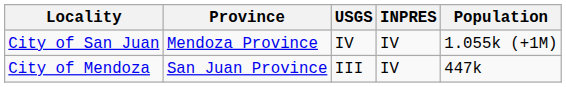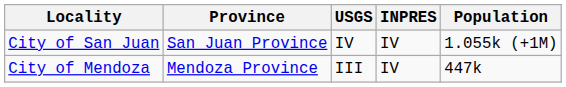 <table class="wikitable sortable">
 <tr>
 <th>Locality</th>
 <th>Province</th>
 <th>USGS</th>
 <th>INPRES</th>
 <th>Population</th>
 </tr>
 <tr>
 <td><a href='#'>City of San Juan</a></td>
-<td><a href='#'>Mendoza Province</a></td>
+<td><a href='#'>San Juan Province</a></td>
 <td>IV</td>
 <td>IV</td>
 <td>1.055k (+1M)</td>
 </tr>
 <tr>
 <td><a href='#'>City of Mendoza</a></td>
-<td><a href='#'>San Juan Province</a></td>
+<td><a href='#'>Mendoza Province</a></td>
 <td>III</td>
 <td>IV</td>
 <td>447k</td>
 </tr>
 </table>
